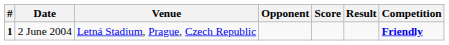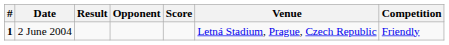 <table class="wikitable" align=centre style=font-size:100%>
 <tr>
 <th>#</th>
 <th>Date</th>
-<th>Venue</th>
+<th>Result</th>
 <th>Opponent</th>
 <th>Score</th>
-<th>Result</th>
+<th>Venue</th>
 <th>Competition</th>
 </tr>
 <tr>
 <td><strong>1</strong></td>
 <td>2 June 2004</td>
-<td><a href='#'>Letná Stadium</a>, <a href='#'>Prague</a>, <a href='#'>Czech Republic</a></td>
 <td></td>
 <td></td>
 <td></td>
-<td><strong><a href='#'>Friendly</a></strong></td>
+<td><a href='#'>Letná Stadium</a>, <a href='#'>Prague</a>, <a href='#'>Czech Republic</a></td>
+<td><a href='#'>Friendly</a></td>
 </tr>
 </table>
